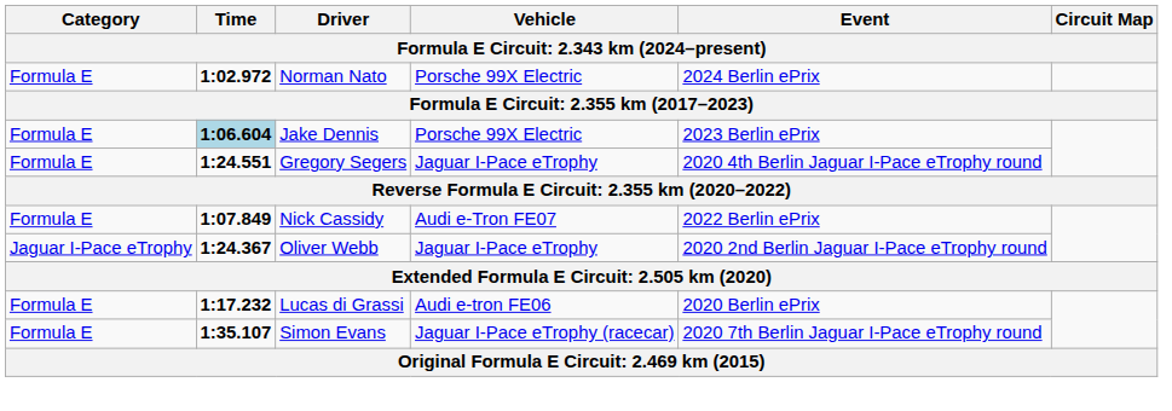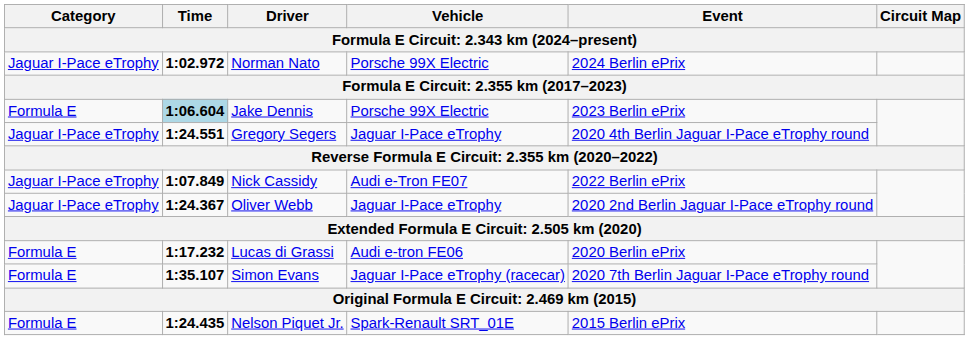 <table class="wikitable">
 <tr>
 <th>Category</th>
 <th>Time</th>
 <th>Driver</th>
 <th>Vehicle</th>
 <th>Event</th>
 <th>Circuit Map</th>
 </tr>
 <tr>
 <th colspan=6>Formula E Circuit: 2.343 km (2024–present)</th>
 </tr>
 <tr>
-<td><a href='#'>Formula E</a></td>
+<td><a href='#'>Jaguar I-Pace eTrophy</a></td>
 <td><strong>1:02.972</strong></td>
 <td><a href='#'>Norman Nato</a></td>
 <td><a href='#'>Porsche 99X Electric</a></td>
 <td><a href='#'>2024 Berlin ePrix</a></td>
 <td rowspan = 1></td>
 </tr>
 <tr>
 <th colspan=6>Formula E Circuit: 2.355 km (2017–2023)</th>
 </tr>
 <tr>
 <td><a href='#'>Formula E</a></td>
 <td style="background: lightblue;"><strong>1:06.604</strong></td>
 <td><a href='#'>Jake Dennis</a></td>
 <td><a href='#'>Porsche 99X Electric</a></td>
 <td><a href='#'>2023 Berlin ePrix</a></td>
 <td rowspan="2"></td>
 </tr>
 <tr>
-<td><a href='#'>Formula E</a></td>
+<td><a href='#'>Jaguar I-Pace eTrophy</a></td>
 <td><strong>1:24.551</strong></td>
 <td><a href='#'>Gregory Segers</a></td>
 <td><a href='#'>Jaguar I-Pace eTrophy</a></td>
 <td><a href='#'>2020 4th Berlin Jaguar I-Pace eTrophy round</a></td>
 </tr>
 <tr>
 <th colspan=6>Reverse Formula E Circuit: 2.355 km (2020–2022)</th>
 </tr>
 <tr>
-<td><a href='#'>Formula E</a></td>
+<td><a href='#'>Jaguar I-Pace eTrophy</a></td>
 <td><strong>1:07.849</strong></td>
 <td><a href='#'>Nick Cassidy</a></td>
 <td><a href='#'>Audi e-Tron FE07</a></td>
 <td><a href='#'>2022 Berlin ePrix</a></td>
 <td rowspan = 2></td>
 </tr>
 <tr>
 <td><a href='#'>Jaguar I-Pace eTrophy</a></td>
 <td><strong>1:24.367</strong></td>
 <td><a href='#'>Oliver Webb</a></td>
 <td><a href='#'>Jaguar I-Pace eTrophy</a></td>
 <td><a href='#'>2020 2nd Berlin Jaguar I-Pace eTrophy round</a></td>
 </tr>
 <tr>
 <th colspan=6>Extended Formula E Circuit: 2.505 km (2020)</th>
 </tr>
 <tr>
 <td><a href='#'>Formula E</a></td>
 <td><strong>1:17.232</strong></td>
 <td><a href='#'>Lucas di Grassi</a></td>
 <td><a href='#'>Audi e-tron FE06</a></td>
 <td><a href='#'>2020 Berlin ePrix</a></td>
 <td rowspan = 2></td>
 </tr>
 <tr>
 <td><a href='#'>Formula E</a></td>
 <td><strong>1:35.107</strong></td>
 <td><a href='#'>Simon Evans</a></td>
 <td><a href='#'>Jaguar I-Pace eTrophy (racecar)</a></td>
 <td><a href='#'>2020 7th Berlin Jaguar I-Pace eTrophy round</a></td>
 </tr>
 <tr>
 <th colspan=6>Original Formula E Circuit: 2.469 km (2015)</th>
 </tr>
+<tr>
+<td><a href='#'>Formula E</a></td>
+<td><strong>1:24.435</strong></td>
+<td><a href='#'>Nelson Piquet Jr.</a></td>
+<td><a href='#'>Spark-Renault SRT_01E</a></td>
+<td><a href='#'>2015 Berlin ePrix</a></td>
+<td></td>
+</tr>
 </table>
